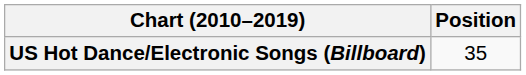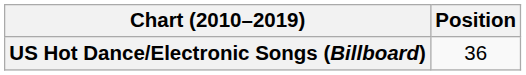 <table class="wikitable plainrowheaders" style="text-align:center">
 <tr>
 <th scope="col">Chart (2010–2019)</th>
 <th scope="col">Position</th>
 </tr>
 <tr>
 <th scope="row">US Hot Dance/Electronic Songs (<em>Billboard</em>)</th>
-<td>35</td>
+<td>36</td>
 </tr>
 </table>
